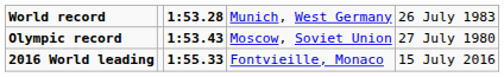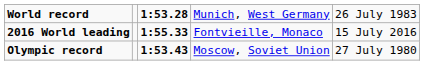 <table class="wikitable">
 <tr>
 <td><strong>World record</strong></td>
 <td></td>
 <td><strong>1:53.28</strong></td>
 <td><a href='#'>Munich</a>, <a href='#'>West Germany</a></td>
 <td>26 July 1983</td>
 </tr>
 <tr>
+<td><strong>2016 World leading</strong></td>
+<td></td>
+<td><strong>1:55.33</strong></td>
+<td><a href='#'>Fontvieille, Monaco</a></td>
+<td>15 July 2016</td>
+</tr>
+<tr>
 <td><strong>Olympic record</strong></td>
 <td></td>
 <td><strong>1:53.43</strong></td>
 <td><a href='#'>Moscow</a>, <a href='#'>Soviet Union</a></td>
 <td>27 July 1980</td>
 </tr>
-<tr>
-<td><strong>2016 World leading</strong></td>
-<td></td>
-<td><strong>1:55.33</strong></td>
-<td><a href='#'>Fontvieille, Monaco</a></td>
-<td>15 July 2016</td>
-</tr>
 </table>
